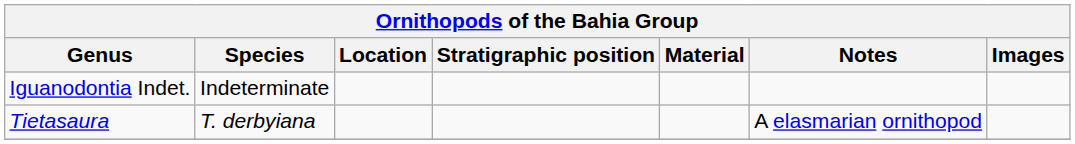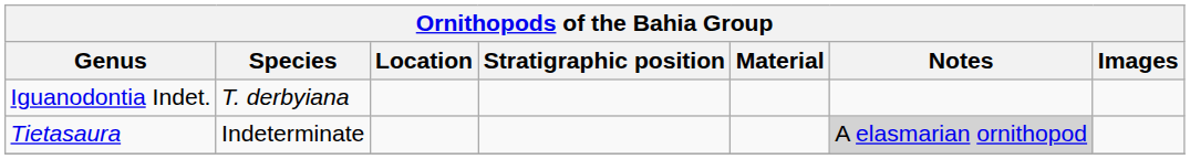 <table class="wikitable" align="center">
 <tr>
 <th colspan="7" align="center"><a href='#'>Ornithopods</a> of the Bahia Group</th>
 </tr>
 <tr>
 <th>Genus</th>
 <th>Species</th>
 <th>Location</th>
 <th>Stratigraphic position</th>
 <th>Material</th>
 <th>Notes</th>
 <th>Images</th>
 </tr>
 <tr>
 <td><a href='#'>Iguanodontia</a> Indet.</td>
-<td>Indeterminate</td>
+<td><em>T. derbyiana</em></td>
 <td></td>
 <td></td>
 <td></td>
 <td></td>
 <td></td>
 </tr>
 <tr>
 <td><em><a href='#'>Tietasaura</a></em></td>
-<td><em>T. derbyiana</em></td>
+<td>Indeterminate</td>
 <td></td>
 <td></td>
 <td></td>
-<td>A <a href='#'>elasmarian</a> <a href='#'>ornithopod</a></td>
+<td style="background: lightgrey;">A <a href='#'>elasmarian</a> <a href='#'>ornithopod</a></td>
 <td></td>
 </tr>
 <tr>
 </tr>
 </table>
